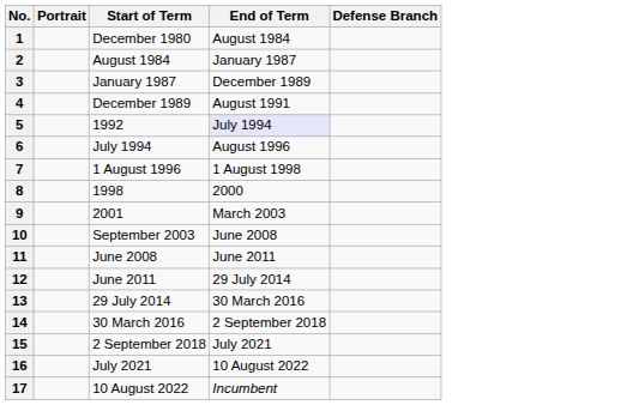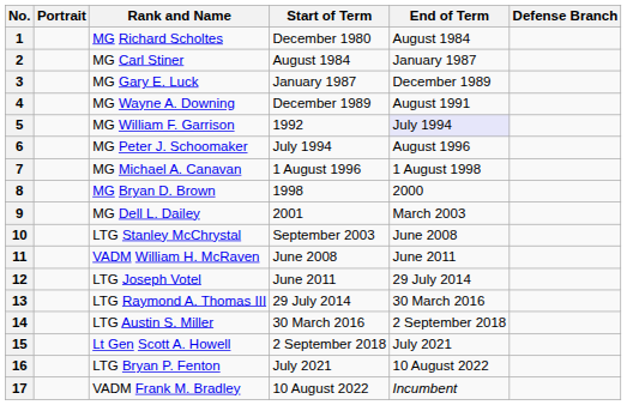 <table class=wikitable>
 <tr>
 <th>No.</th>
 <th>Portrait</th>
+<th>Rank and Name</th>
 <th>Start of Term</th>
 <th>End of Term</th>
 <th>Defense Branch</th>
 </tr>
 <tr>
 <th>1</th>
 <td></td>
+<td><a href='#'>MG</a> <a href='#'>Richard Scholtes</a></td>
 <td>December 1980</td>
 <td>August 1984</td>
 <td></td>
 </tr>
 <tr>
 <th>2</th>
 <td></td>
+<td>MG <a href='#'>Carl Stiner</a></td>
 <td>August 1984</td>
 <td>January 1987</td>
 <td></td>
 </tr>
 <tr>
 <th>3</th>
 <td></td>
+<td>MG <a href='#'>Gary E. Luck</a></td>
 <td>January 1987</td>
 <td>December 1989</td>
 <td></td>
 </tr>
 <tr>
 <th>4</th>
 <td></td>
+<td>MG <a href='#'>Wayne A. Downing</a></td>
 <td>December 1989</td>
 <td>August 1991</td>
 <td></td>
 </tr>
 <tr>
 <th>5</th>
 <td></td>
+<td>MG <a href='#'>William F. Garrison</a></td>
 <td>1992</td>
 <td style="background: lavender;">July 1994</td>
 <td></td>
 </tr>
 <tr>
 <th>6</th>
 <td></td>
+<td>MG <a href='#'>Peter J. Schoomaker</a></td>
 <td>July 1994</td>
 <td>August 1996</td>
 <td></td>
 </tr>
 <tr>
 <th>7</th>
 <td></td>
+<td>MG <a href='#'>Michael A. Canavan</a></td>
 <td>1 August 1996</td>
 <td>1 August 1998</td>
 <td></td>
 </tr>
 <tr>
 <th>8</th>
 <td></td>
+<td><a href='#'>MG</a> <a href='#'>Bryan D. Brown</a></td>
 <td>1998</td>
 <td>2000</td>
 <td></td>
 </tr>
 <tr>
 <th>9</th>
 <td></td>
+<td>MG <a href='#'>Dell L. Dailey</a></td>
 <td>2001</td>
 <td>March 2003</td>
 <td></td>
 </tr>
 <tr>
 <th>10</th>
 <td></td>
+<td>LTG <a href='#'>Stanley McChrystal</a></td>
 <td>September 2003</td>
 <td>June 2008</td>
 <td></td>
 </tr>
 <tr>
 <th>11</th>
 <td></td>
+<td><a href='#'>VADM</a> <a href='#'>William H. McRaven</a></td>
 <td>June 2008</td>
 <td>June 2011</td>
 <td></td>
 </tr>
 <tr>
 <th>12</th>
 <td></td>
+<td>LTG <a href='#'>Joseph Votel</a></td>
 <td>June 2011</td>
 <td>29 July 2014</td>
 <td></td>
 </tr>
 <tr>
 <th>13</th>
 <td></td>
+<td>LTG <a href='#'>Raymond A. Thomas III</a></td>
 <td>29 July 2014</td>
 <td>30 March 2016</td>
 <td></td>
 </tr>
 <tr>
 <th>14</th>
 <td></td>
+<td>LTG <a href='#'>Austin S. Miller</a></td>
 <td>30 March 2016</td>
 <td>2 September 2018</td>
 <td></td>
 </tr>
 <tr>
 <th>15</th>
 <td></td>
+<td><a href='#'>Lt Gen</a> <a href='#'>Scott A. Howell</a></td>
 <td>2 September 2018</td>
 <td>July 2021</td>
 <td></td>
 </tr>
 <tr>
 <th>16</th>
 <td></td>
+<td>LTG <a href='#'>Bryan P. Fenton</a></td>
 <td>July 2021</td>
 <td>10 August 2022</td>
 <td></td>
 </tr>
 <tr>
 <th>17</th>
 <td></td>
+<td>VADM <a href='#'>Frank M. Bradley</a></td>
 <td>10 August 2022</td>
 <td><em>Incumbent</em></td>
 <td></td>
 </tr>
 </table>
